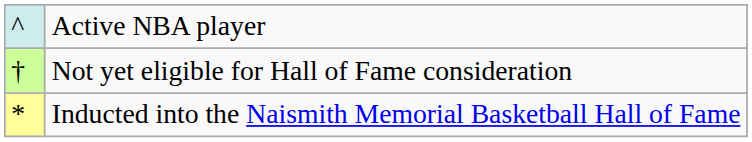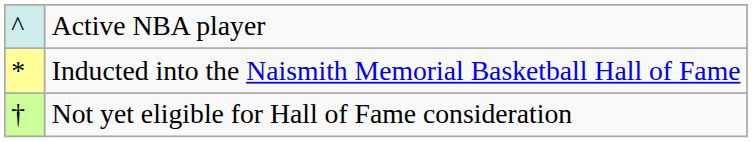 <table class="wikitable">
 <tr>
 <td style="background:#CFECEC; width:1em">^</td>
 <td>Active NBA player</td>
 </tr>
 <tr>
+<td style="background:#FFFF99; width:1em">*</td>
+<td>Inducted into the <a href='#'>Naismith Memorial Basketball Hall of Fame</a></td>
+</tr>
+<tr>
 <td style="background:#CCFF99; width:1em">†</td>
 <td>Not yet eligible for Hall of Fame consideration<br></td>
 </tr>
-<tr>
-<td style="background:#FFFF99; width:1em">*</td>
-<td>Inducted into the <a href='#'>Naismith Memorial Basketball Hall of Fame</a></td>
-</tr>
 </table>
